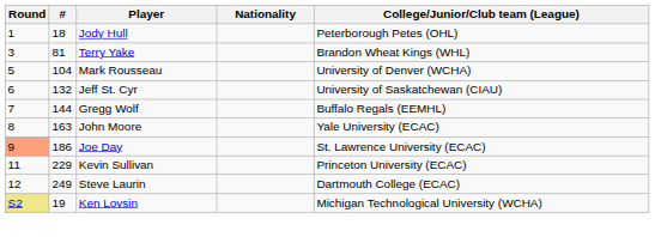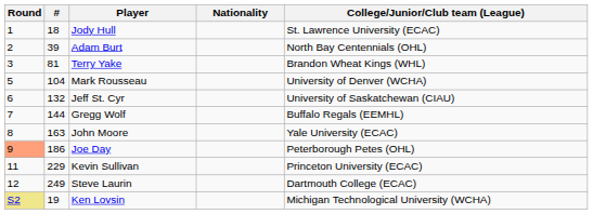 <table class="wikitable">
 <tr align="center">
 <th bgcolor="#DDDDFF" width="4.0%">Round</th>
 <th bgcolor="#DDDDFF" width="4.0%">#</th>
 <th bgcolor="#DDDDFF" width="21.0%">Player</th>
 <th bgcolor="#DDDDFF" width="14.5%">Nationality</th>
 <th bgcolor="#DDDDFF" width="50.0%">College/Junior/Club team (League)</th>
 </tr>
 <tr>
 <td>1</td>
 <td>18</td>
 <td><a href='#'>Jody Hull</a></td>
 <td></td>
-<td>Peterborough Petes (OHL)</td>
+<td>St. Lawrence University (ECAC)</td>
+</tr>
+<tr>
+<td>2</td>
+<td>39</td>
+<td><a href='#'>Adam Burt</a></td>
+<td></td>
+<td>North Bay Centennials (OHL)</td>
 </tr>
 <tr>
 <td>3</td>
 <td>81</td>
 <td><a href='#'>Terry Yake</a></td>
 <td></td>
 <td>Brandon Wheat Kings (WHL)</td>
 </tr>
 <tr>
 <td>5</td>
 <td>104</td>
 <td>Mark Rousseau</td>
 <td></td>
 <td>University of Denver (WCHA)</td>
 </tr>
 <tr>
 <td>6</td>
 <td>132</td>
 <td>Jeff St. Cyr</td>
 <td></td>
 <td>University of Saskatchewan (CIAU)</td>
 </tr>
 <tr>
 <td>7</td>
 <td>144</td>
 <td>Gregg Wolf</td>
 <td></td>
 <td>Buffalo Regals (EEMHL)</td>
 </tr>
 <tr>
 <td>8</td>
 <td>163</td>
 <td>John Moore</td>
 <td></td>
 <td>Yale University (ECAC)</td>
 </tr>
 <tr>
 <td style="background: lightsalmon;">9</td>
 <td>186</td>
 <td><a href='#'>Joe Day</a></td>
 <td></td>
-<td>St. Lawrence University (ECAC)</td>
+<td>Peterborough Petes (OHL)</td>
 </tr>
 <tr>
 <td>11</td>
 <td>229</td>
 <td>Kevin Sullivan</td>
 <td></td>
 <td>Princeton University (ECAC)</td>
 </tr>
 <tr>
 <td>12</td>
 <td>249</td>
 <td>Steve Laurin</td>
 <td></td>
 <td>Dartmouth College (ECAC)</td>
 </tr>
 <tr>
 <td style="background: khaki;"><a href='#'>S2</a></td>
 <td>19</td>
 <td><a href='#'>Ken Lovsin</a></td>
 <td></td>
 <td>Michigan Technological University (WCHA)</td>
 </tr>
 </table>
